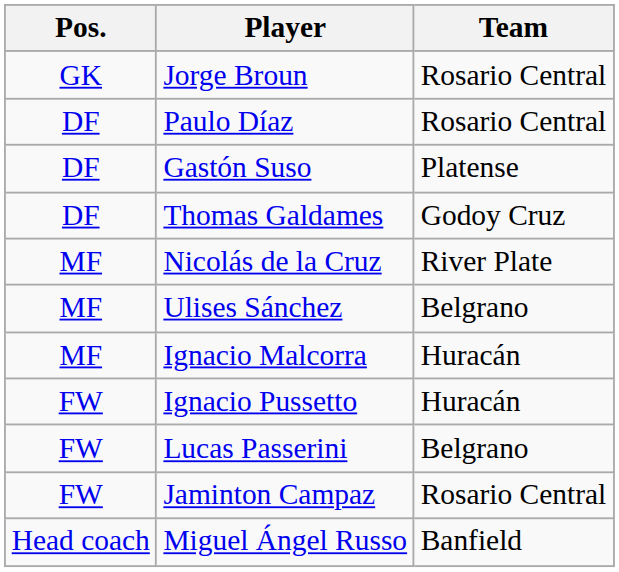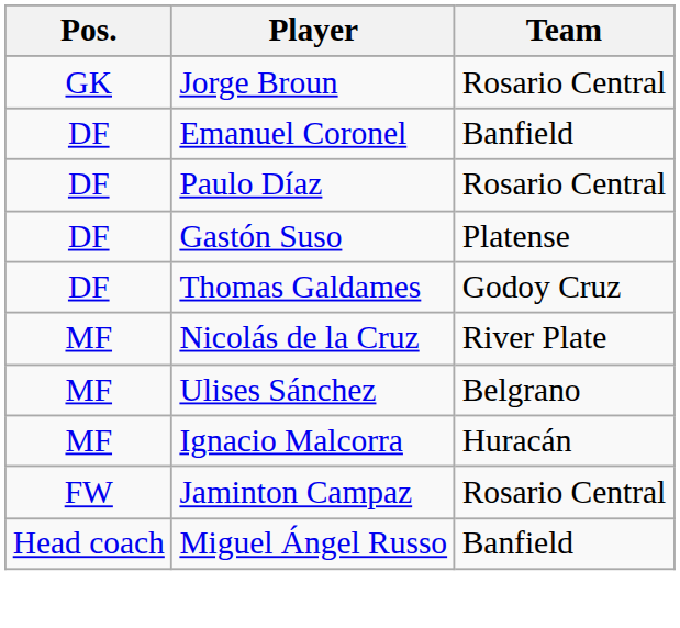 <table class="wikitable">
 <tr>
 <th>Pos.</th>
 <th>Player</th>
 <th>Team</th>
 </tr>
 <tr>
 <td style="text-align:center;" rowspan=><a href='#'>GK</a></td>
 <td> <a href='#'>Jorge Broun</a></td>
 <td>Rosario Central</td>
+</tr>
+<tr>
+<td style="text-align:center;" rowspan=><a href='#'>DF</a></td>
+<td> <a href='#'>Emanuel Coronel</a></td>
+<td>Banfield</td>
 </tr>
 <tr>
 <td style="text-align:center;" rowspan=><a href='#'>DF</a></td>
 <td> <a href='#'>Paulo Díaz</a></td>
 <td>Rosario Central</td>
 </tr>
 <tr>
 <td style="text-align:center;" rowspan=><a href='#'>DF</a></td>
 <td> <a href='#'>Gastón Suso</a></td>
 <td>Platense</td>
 </tr>
 <tr>
 <td style="text-align:center;" rowspan=><a href='#'>DF</a></td>
 <td> <a href='#'>Thomas Galdames</a></td>
 <td>Godoy Cruz</td>
 </tr>
 <tr>
 <td style="text-align:center;" rowspan=><a href='#'>MF</a></td>
 <td> <a href='#'>Nicolás de la Cruz</a></td>
 <td>River Plate</td>
 </tr>
 <tr>
 <td style="text-align:center;" rowspan=><a href='#'>MF</a></td>
 <td> <a href='#'>Ulises Sánchez</a></td>
 <td>Belgrano</td>
 </tr>
 <tr>
 <td style="text-align:center;" rowspan=><a href='#'>MF</a></td>
 <td> <a href='#'>Ignacio Malcorra</a></td>
 <td>Huracán</td>
 </tr>
 <tr>
 <td style="text-align:center;" rowspan=><a href='#'>FW</a></td>
-<td> <a href='#'>Ignacio Pussetto</a></td>
-<td>Huracán</td>
-</tr>
-<tr>
-<td style="text-align:center;" rowspan=><a href='#'>FW</a></td>
-<td> <a href='#'>Lucas Passerini</a></td>
-<td>Belgrano</td>
-</tr>
-<tr>
-<td style="text-align:center;" rowspan=><a href='#'>FW</a></td>
 <td> <a href='#'>Jaminton Campaz</a></td>
 <td>Rosario Central</td>
 </tr>
 <tr>
 <td style="text-align:center;" rowspan=><a href='#'>Head coach</a></td>
 <td> <a href='#'>Miguel Ángel Russo</a></td>
 <td>Banfield</td>
 </tr>
 </table>
